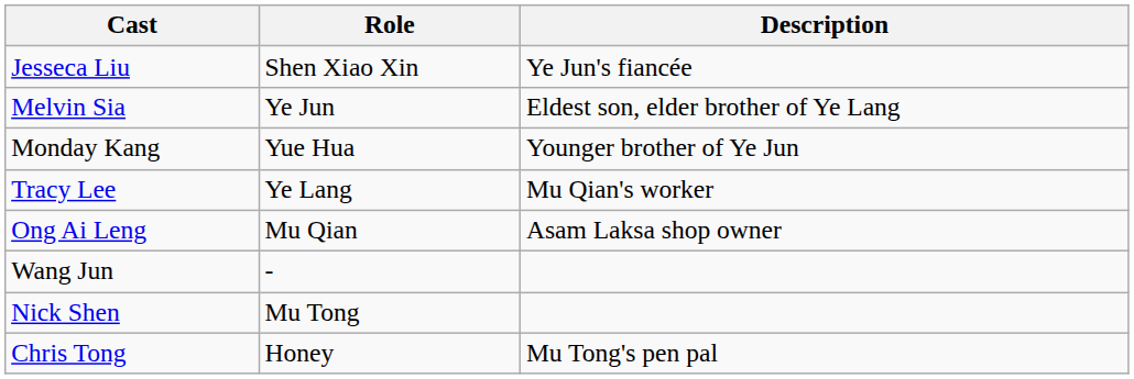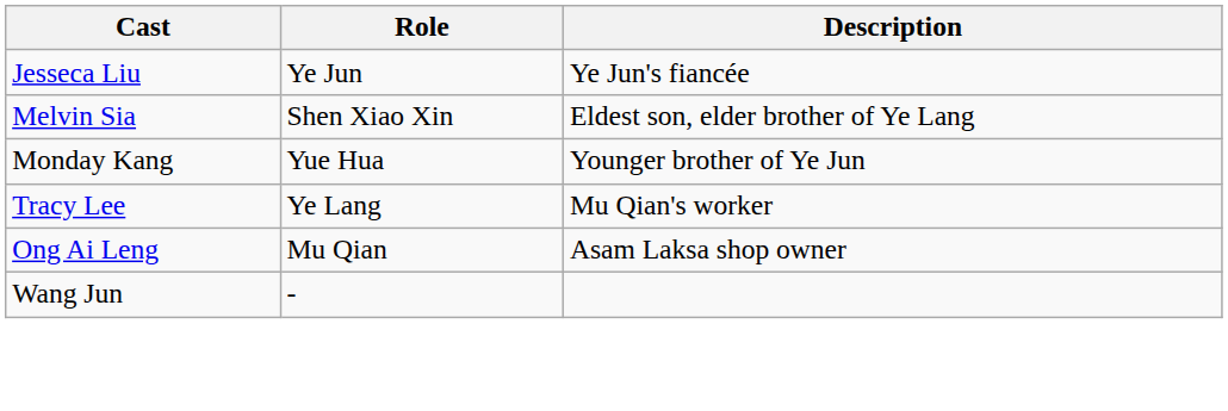 <table class="wikitable" width="55%">
 <tr>
 <th>Cast</th>
 <th>Role</th>
 <th>Description</th>
 </tr>
 <tr>
 <td><a href='#'>Jesseca Liu</a></td>
-<td>Shen Xiao Xin</td>
+<td>Ye Jun</td>
 <td>Ye Jun's fiancée</td>
 </tr>
 <tr>
 <td><a href='#'>Melvin Sia</a></td>
-<td>Ye Jun</td>
+<td>Shen Xiao Xin</td>
 <td>Eldest son, elder brother of Ye Lang</td>
 </tr>
 <tr>
 <td>Monday Kang</td>
 <td>Yue Hua</td>
 <td>Younger brother of Ye Jun</td>
 </tr>
 <tr>
 <td><a href='#'>Tracy Lee</a></td>
 <td>Ye Lang</td>
 <td>Mu Qian's worker</td>
 </tr>
 <tr>
 <td><a href='#'>Ong Ai Leng</a></td>
 <td>Mu Qian</td>
 <td>Asam Laksa shop owner</td>
 </tr>
 <tr>
 <td>Wang Jun</td>
 <td>-</td>
 <td></td>
 </tr>
-<tr>
-<td><a href='#'>Nick Shen</a></td>
-<td>Mu Tong</td>
-<td></td>
-</tr>
-<tr>
-<td><a href='#'>Chris Tong</a></td>
-<td>Honey</td>
-<td>Mu Tong's pen pal</td>
-</tr>
 </table>
